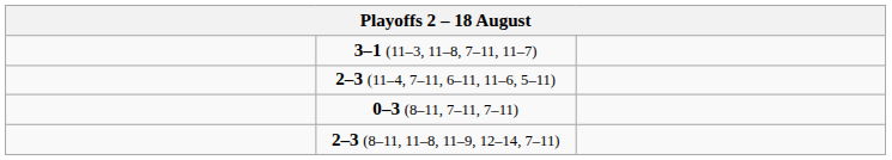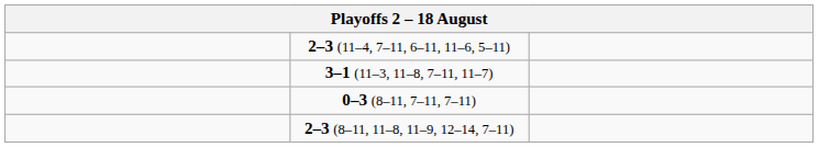 <table class="wikitable" style="text-align: center; font-size:90% ">
 <tr>
 <th colspan=3>Playoffs 2 – 18 August</th>
 </tr>
 <tr>
+<td align=left width="240"></td>
+<td align=center width="200"><strong>2–3</strong> <small>(11–4, 7–11, 6–11, 11–6, 5–11)</small></td>
+<td align=left width="240"><strong></strong></td>
+</tr>
+<tr>
 <td align=left><strong></strong></td>
 <td align=center><strong>3–1</strong> <small>(11–3, 11–8, 7–11, 11–7)</small></td>
 <td align=left></td>
-</tr>
-<tr>
-<td align=left width="240"></td>
-<td align=center width="200"><strong>2–3</strong> <small>(11–4, 7–11, 6–11, 11–6, 5–11)</small></td>
-<td align=left width="240"><strong></strong></td>
 </tr>
 <tr>
 <td align=left></td>
 <td align=center><strong>0–3</strong> <small>(8–11, 7–11, 7–11)</small></td>
 <td align=left><strong></strong></td>
 </tr>
 <tr>
 <td align=left></td>
 <td align=center><strong>2–3</strong> <small>(8–11, 11–8, 11–9, 12–14, 7–11)</small></td>
 <td align=left><strong></strong></td>
 </tr>
 </table>
